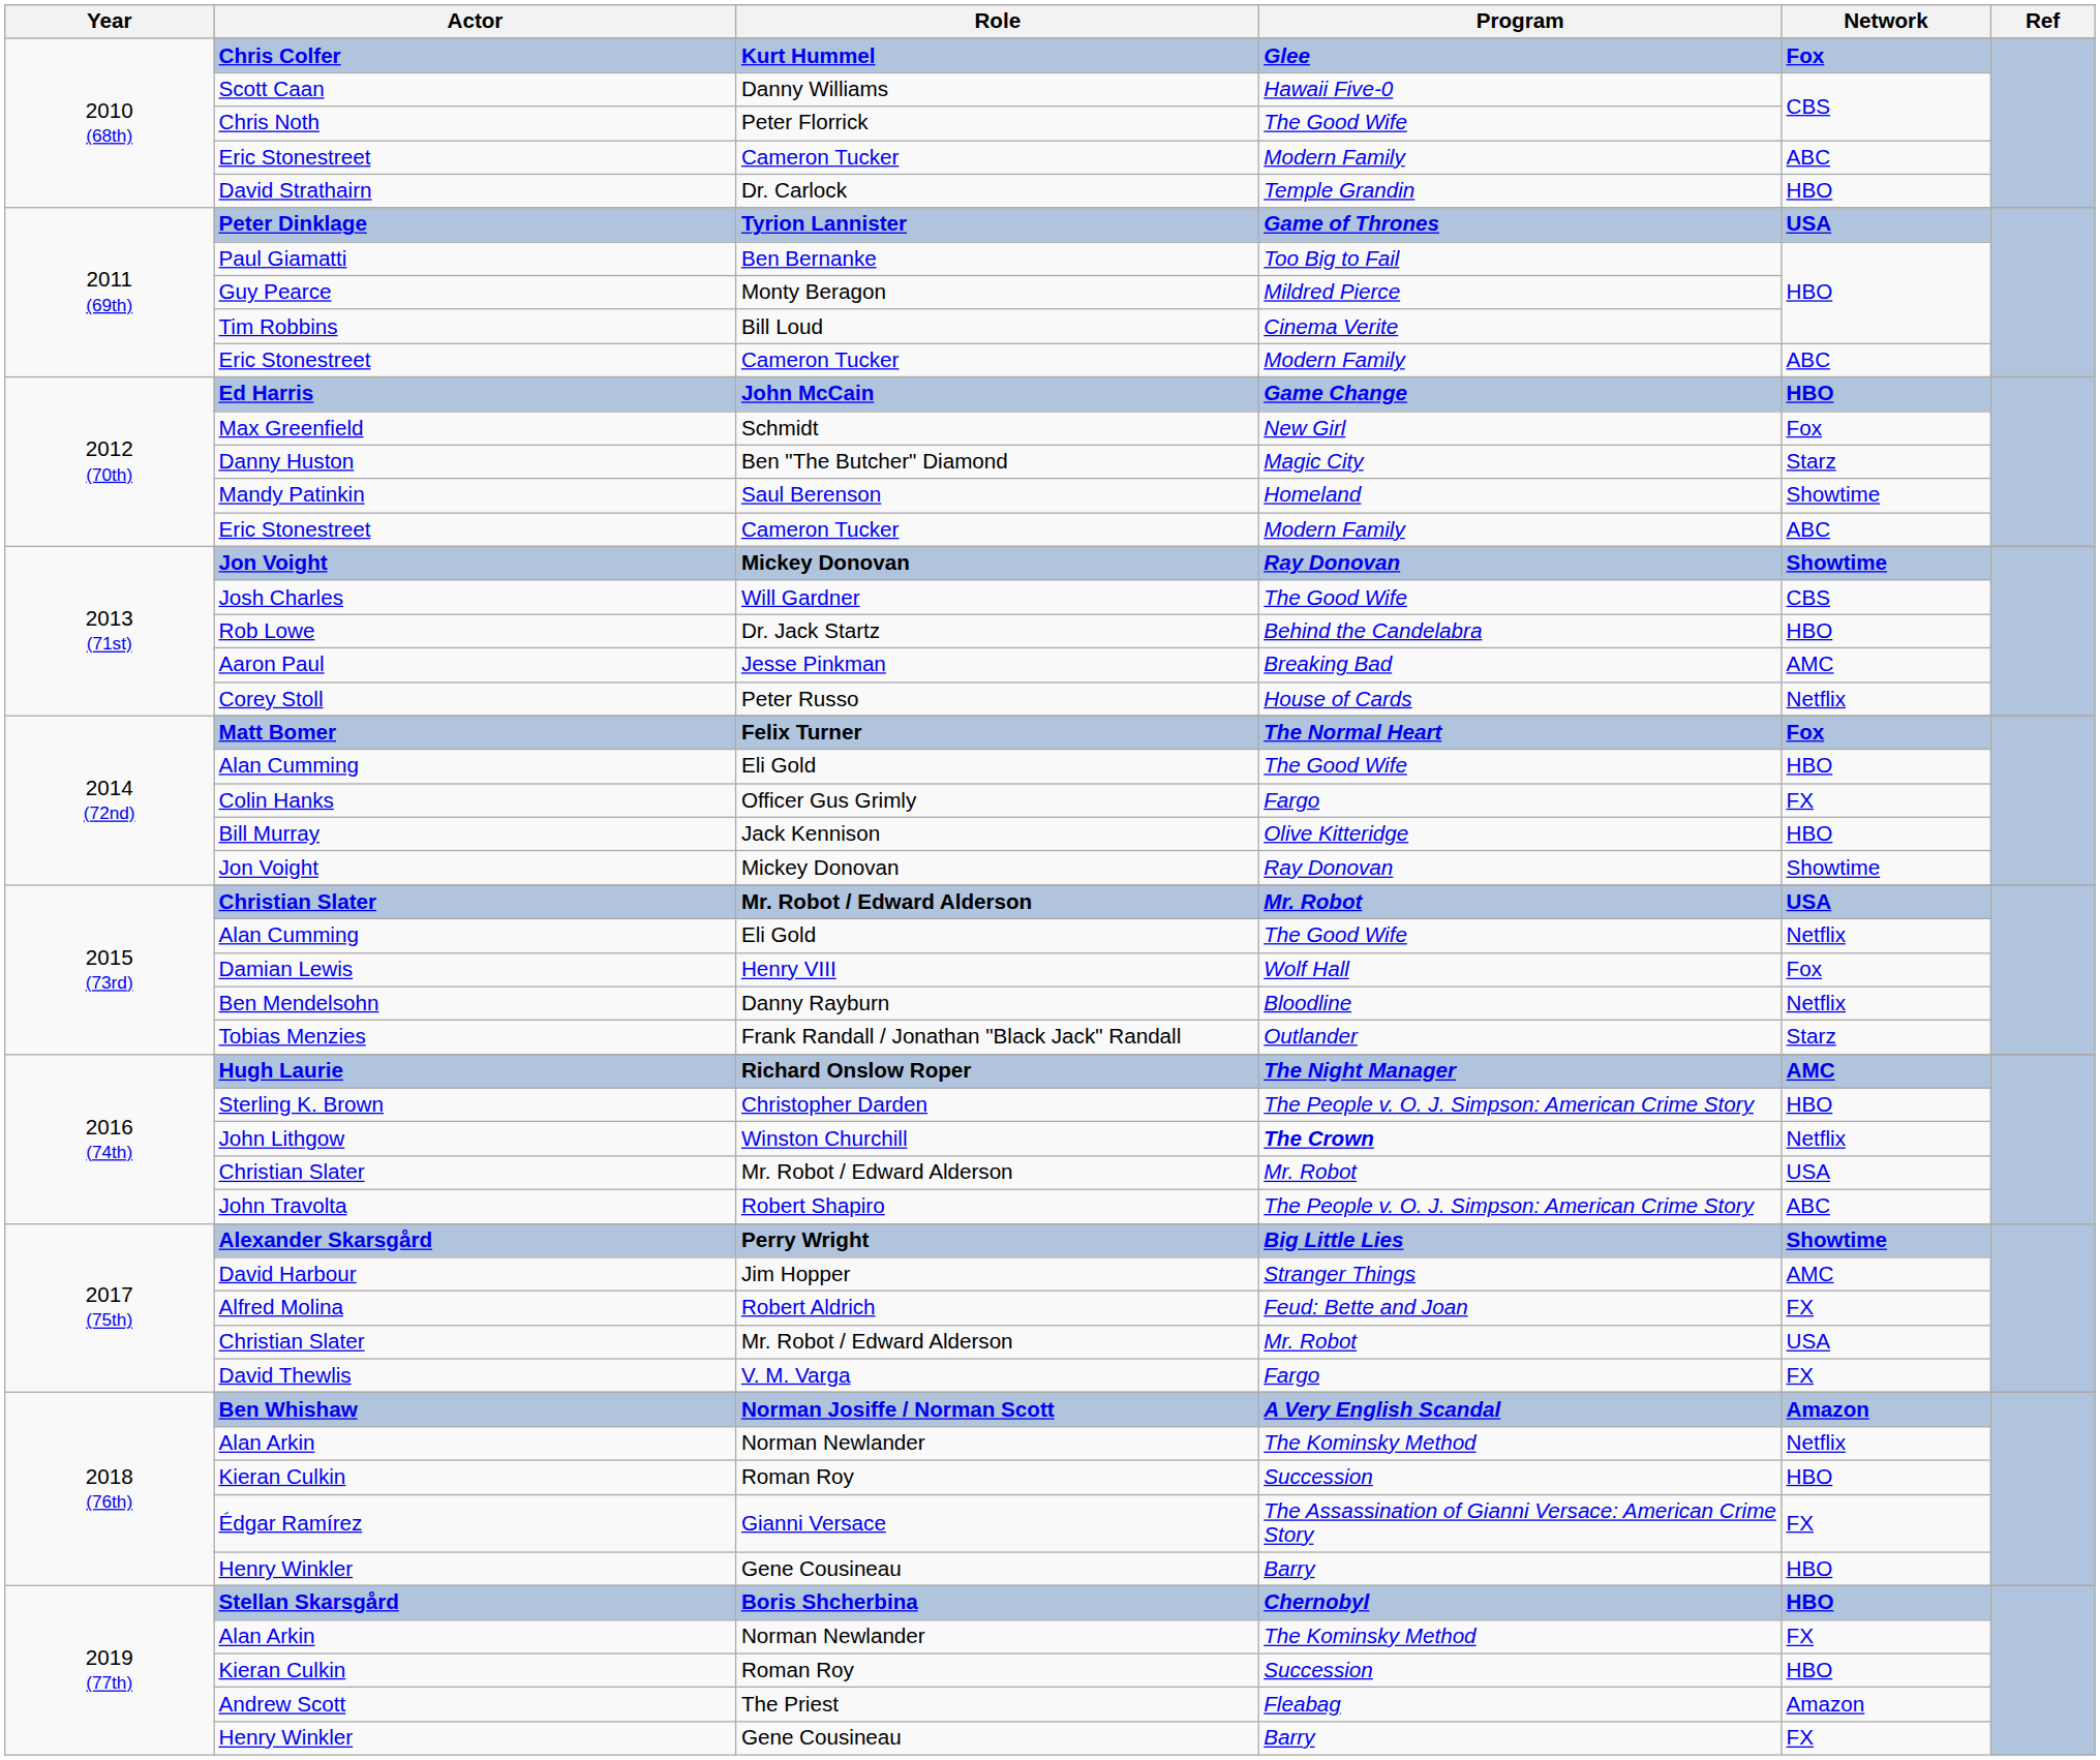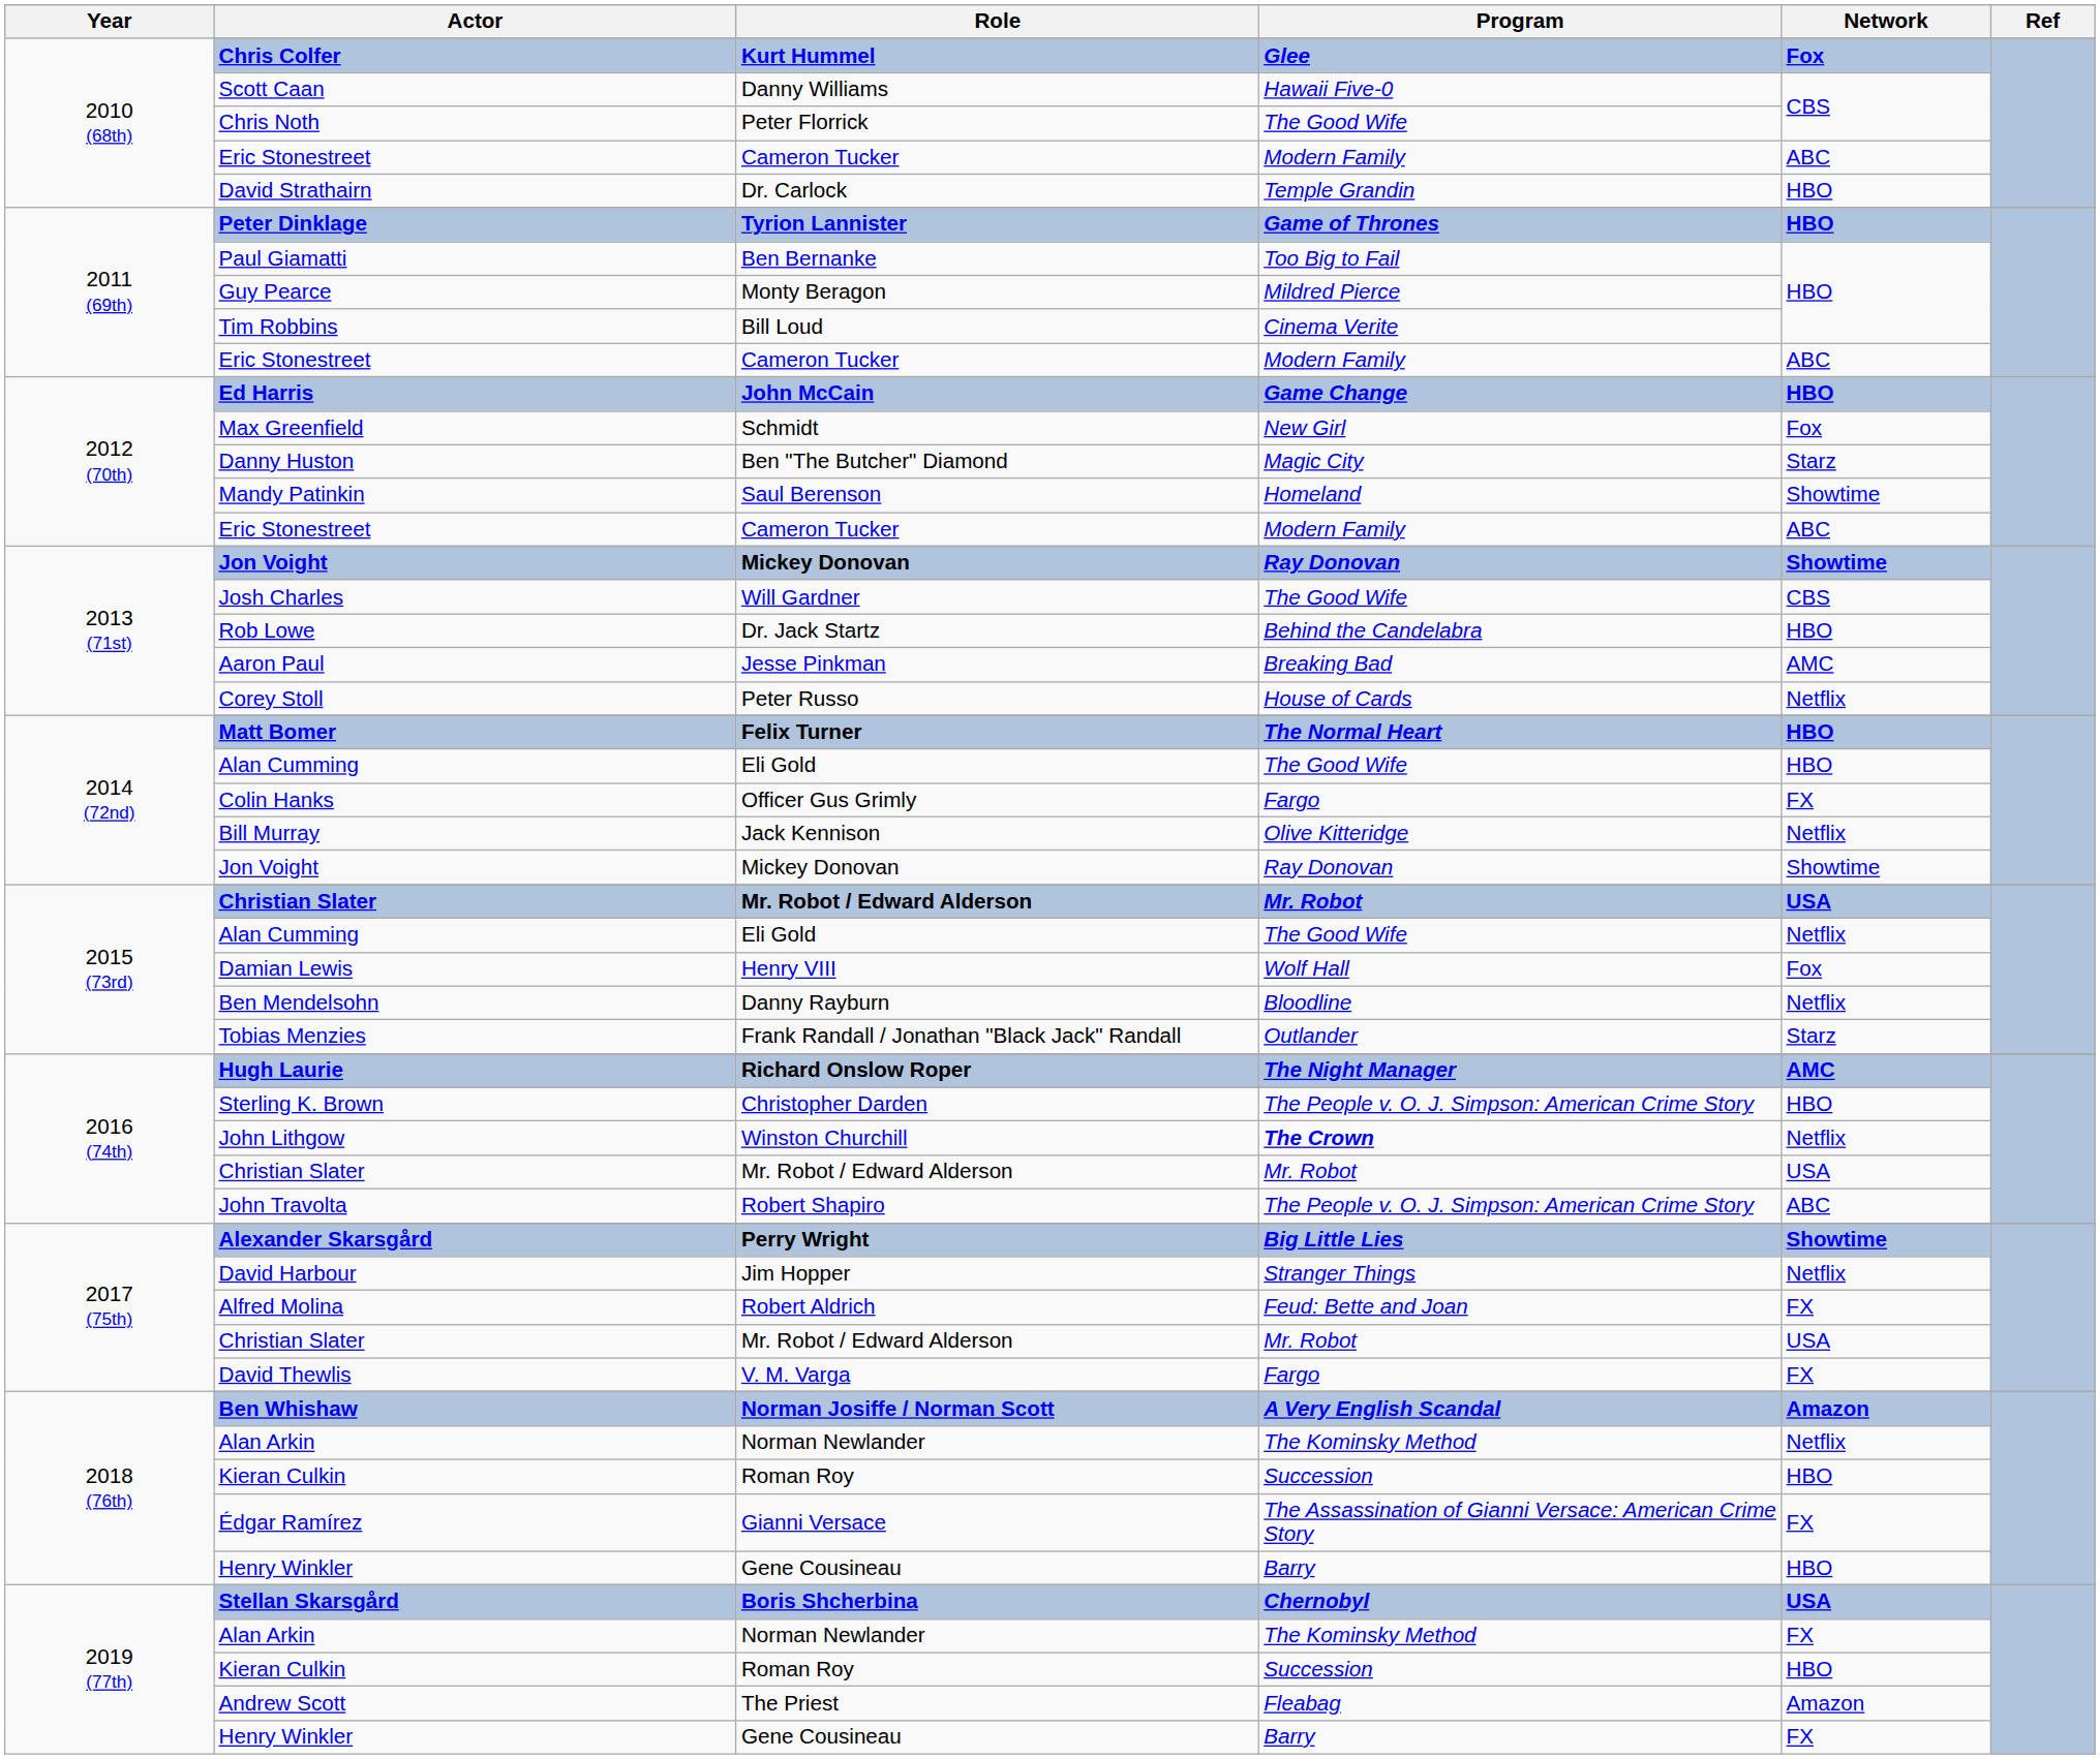 <table class="wikitable" style="text-align: left">
 <tr style="background:#bebebe;">
 <th style="width:10%;">Year</th>
 <th style="width:25%;">Actor</th>
 <th style="width:25%;">Role</th>
 <th style="width:25%;">Program</th>
 <th style="width:10%;">Network</th>
 <th style="width:5%;">Ref</th>
 </tr>
 <tr>
 <td rowspan="6" style="text-align:center;">2010 <br><small><a href='#'>(68th)</a></small></td>
 </tr>
 <tr style="background:#B0C4DE;">
 <td><strong><a href='#'>Chris Colfer</a> </strong></td>
 <td><strong><a href='#'>Kurt Hummel</a></strong></td>
 <td><em><a href='#'><strong>Glee</strong></a></em></td>
 <td><a href='#'><strong>Fox</strong></a></td>
 <td rowspan="5"></td>
 </tr>
 <tr>
 <td><a href='#'>Scott Caan</a></td>
 <td>Danny Williams</td>
 <td><em><a href='#'>Hawaii Five-0</a></em></td>
 <td rowspan="2"><a href='#'>CBS</a></td>
 </tr>
 <tr>
 <td><a href='#'>Chris Noth</a></td>
 <td>Peter Florrick</td>
 <td><em><a href='#'>The Good Wife</a></em></td>
 </tr>
 <tr>
 <td><a href='#'>Eric Stonestreet</a></td>
 <td><a href='#'>Cameron Tucker</a></td>
 <td><em><a href='#'>Modern Family</a></em></td>
 <td><a href='#'>ABC</a></td>
 </tr>
 <tr>
 <td><a href='#'>David Strathairn</a></td>
 <td>Dr. Carlock</td>
 <td><em><a href='#'>Temple Grandin</a></em></td>
 <td><a href='#'>HBO</a></td>
 </tr>
 <tr>
 <td rowspan="6" style="text-align:center;">2011 <br><small><a href='#'>(69th)</a></small></td>
 </tr>
 <tr style="background:#B0C4DE;">
 <td><strong><a href='#'>Peter Dinklage</a> </strong></td>
 <td><strong><a href='#'>Tyrion Lannister</a></strong></td>
 <td><strong><em><a href='#'>Game of Thrones</a></em></strong></td>
-<td><a href='#'><strong>USA</strong></a></td>
+<td><strong><a href='#'>HBO</a></strong></td>
 <td rowspan="5"></td>
 </tr>
 <tr>
 <td><a href='#'>Paul Giamatti</a></td>
 <td><a href='#'>Ben Bernanke</a></td>
 <td><em><a href='#'>Too Big to Fail</a></em></td>
 <td rowspan="3"><a href='#'>HBO</a></td>
 </tr>
 <tr>
 <td><a href='#'>Guy Pearce</a></td>
 <td>Monty Beragon</td>
 <td><em><a href='#'>Mildred Pierce</a></em></td>
 </tr>
 <tr>
 <td><a href='#'>Tim Robbins</a></td>
 <td>Bill Loud</td>
 <td><em><a href='#'>Cinema Verite</a></em></td>
 </tr>
 <tr>
 <td><a href='#'>Eric Stonestreet</a></td>
 <td><a href='#'>Cameron Tucker</a></td>
 <td><em><a href='#'>Modern Family</a></em></td>
 <td><a href='#'>ABC</a></td>
 </tr>
 <tr>
 <td rowspan="6" style="text-align:center;">2012 <br><small><a href='#'>(70th)</a></small></td>
 </tr>
 <tr style="background:#B0C4DE;">
 <td><strong><a href='#'>Ed Harris</a> </strong></td>
 <td><strong><a href='#'>John McCain</a></strong></td>
 <td><em><a href='#'><strong>Game Change</strong></a></em></td>
 <td><strong><a href='#'>HBO</a></strong></td>
 <td rowspan="5"></td>
 </tr>
 <tr>
 <td><a href='#'>Max Greenfield</a></td>
 <td>Schmidt</td>
 <td><em><a href='#'>New Girl</a></em></td>
 <td><a href='#'>Fox</a></td>
 </tr>
 <tr>
 <td><a href='#'>Danny Huston</a></td>
 <td>Ben "The Butcher" Diamond</td>
 <td><em><a href='#'>Magic City</a></em></td>
 <td><a href='#'>Starz</a></td>
 </tr>
 <tr>
 <td><a href='#'>Mandy Patinkin</a></td>
 <td><a href='#'>Saul Berenson</a></td>
 <td><em><a href='#'>Homeland</a></em></td>
 <td><a href='#'>Showtime</a></td>
 </tr>
 <tr>
 <td><a href='#'>Eric Stonestreet</a></td>
 <td><a href='#'>Cameron Tucker</a></td>
 <td><em><a href='#'>Modern Family</a></em></td>
 <td><a href='#'>ABC</a></td>
 </tr>
 <tr>
 <td rowspan="6" style="text-align:center;">2013 <br><small><a href='#'>(71st)</a></small></td>
 </tr>
 <tr style="background:#B0C4DE;">
 <td><strong><a href='#'>Jon Voight</a> </strong></td>
 <td><strong>Mickey Donovan</strong></td>
 <td><strong><em><a href='#'>Ray Donovan</a></em></strong></td>
 <td><a href='#'><strong>Showtime</strong></a></td>
 <td rowspan="5"></td>
 </tr>
 <tr>
 <td><a href='#'>Josh Charles</a></td>
 <td><a href='#'>Will Gardner</a></td>
 <td><em><a href='#'>The Good Wife</a></em></td>
 <td><a href='#'>CBS</a></td>
 </tr>
 <tr>
 <td><a href='#'>Rob Lowe</a></td>
 <td>Dr. Jack Startz</td>
 <td><em><a href='#'>Behind the Candelabra</a></em></td>
 <td><a href='#'>HBO</a></td>
 </tr>
 <tr>
 <td><a href='#'>Aaron Paul</a></td>
 <td><a href='#'>Jesse Pinkman</a></td>
 <td><em><a href='#'>Breaking Bad</a></em></td>
 <td><a href='#'>AMC</a></td>
 </tr>
 <tr>
 <td><a href='#'>Corey Stoll</a></td>
 <td>Peter Russo</td>
 <td><em><a href='#'>House of Cards</a></em></td>
 <td><a href='#'>Netflix</a></td>
 </tr>
 <tr>
 <td rowspan="6" style="text-align:center;">2014 <br><small><a href='#'>(72nd)</a></small></td>
 </tr>
 <tr style="background:#B0C4DE;">
 <td><strong><a href='#'>Matt Bomer</a> </strong></td>
 <td><strong>Felix Turner</strong></td>
 <td><em><a href='#'><strong>The Normal Heart</strong></a></em></td>
-<td><a href='#'><strong>Fox</strong></a></td>
+<td><strong><a href='#'>HBO</a></strong></td>
 <td rowspan="5"></td>
 </tr>
 <tr>
 <td><a href='#'>Alan Cumming</a></td>
 <td>Eli Gold</td>
 <td><em><a href='#'>The Good Wife</a></em></td>
 <td><a href='#'>HBO</a></td>
 </tr>
 <tr>
 <td><a href='#'>Colin Hanks</a></td>
 <td>Officer Gus Grimly</td>
 <td><em><a href='#'>Fargo</a></em></td>
 <td><a href='#'>FX</a></td>
 </tr>
 <tr>
 <td><a href='#'>Bill Murray</a></td>
 <td>Jack Kennison</td>
 <td><em><a href='#'>Olive Kitteridge</a></em></td>
-<td><a href='#'>HBO</a></td>
+<td><a href='#'>Netflix</a></td>
 </tr>
 <tr>
 <td><a href='#'>Jon Voight</a></td>
 <td>Mickey Donovan</td>
 <td><em><a href='#'>Ray Donovan</a></em></td>
 <td><a href='#'>Showtime</a></td>
 </tr>
 <tr>
 <td rowspan="6" style="text-align:center;">2015 <br><small><a href='#'>(73rd)</a></small></td>
 </tr>
 <tr style="background:#B0C4DE;">
 <td><strong><a href='#'>Christian Slater</a> </strong></td>
 <td><strong>Mr. Robot / Edward Alderson</strong></td>
 <td><strong><em><a href='#'>Mr. Robot</a></em></strong></td>
 <td><a href='#'><strong>USA</strong></a></td>
 <td rowspan="5"></td>
 </tr>
 <tr>
 <td><a href='#'>Alan Cumming</a></td>
 <td>Eli Gold</td>
 <td><em><a href='#'>The Good Wife</a></em></td>
 <td><a href='#'>Netflix</a></td>
 </tr>
 <tr>
 <td><a href='#'>Damian Lewis</a></td>
 <td><a href='#'>Henry VIII</a></td>
 <td><em><a href='#'>Wolf Hall</a></em></td>
 <td><a href='#'>Fox</a></td>
 </tr>
 <tr>
 <td><a href='#'>Ben Mendelsohn</a></td>
 <td>Danny Rayburn</td>
 <td><em><a href='#'>Bloodline</a></em></td>
 <td><a href='#'>Netflix</a></td>
 </tr>
 <tr>
 <td><a href='#'>Tobias Menzies</a></td>
 <td>Frank Randall / Jonathan "Black Jack" Randall</td>
 <td><em><a href='#'>Outlander</a></em></td>
 <td><a href='#'>Starz</a></td>
 </tr>
 <tr>
 <td rowspan="6" style="text-align:center;">2016 <br><small><a href='#'>(74th)</a></small></td>
 </tr>
 <tr style="background:#B0C4DE;">
 <td><strong><a href='#'>Hugh Laurie</a> </strong></td>
 <td><strong>Richard Onslow Roper</strong></td>
 <td><em><a href='#'><strong>The Night Manager</strong></a></em></td>
 <td><a href='#'><strong>AMC</strong></a></td>
 <td rowspan="5"></td>
 </tr>
 <tr>
 <td><a href='#'>Sterling K. Brown</a></td>
 <td><a href='#'>Christopher Darden</a></td>
 <td><em><a href='#'>The People v. O. J. Simpson: American Crime Story</a></em></td>
 <td><a href='#'>HBO</a></td>
 </tr>
 <tr>
 <td><a href='#'>John Lithgow</a></td>
 <td><a href='#'>Winston Churchill</a></td>
 <td><strong><em><a href='#'>The Crown</a></em></strong></td>
 <td><a href='#'>Netflix</a></td>
 </tr>
 <tr>
 <td><a href='#'>Christian Slater</a></td>
 <td>Mr. Robot / Edward Alderson</td>
 <td><em><a href='#'>Mr. Robot</a></em></td>
 <td><a href='#'>USA</a></td>
 </tr>
 <tr>
 <td><a href='#'>John Travolta</a></td>
 <td><a href='#'>Robert Shapiro</a></td>
 <td><em><a href='#'>The People v. O. J. Simpson: American Crime Story</a></em></td>
 <td><a href='#'>ABC</a></td>
 </tr>
 <tr>
 <td rowspan="6" style="text-align:center;">2017 <br><small><a href='#'>(75th)</a></small></td>
 </tr>
 <tr style="background:#B0C4DE;">
 <td><strong><a href='#'>Alexander Skarsgård</a> </strong></td>
 <td><strong>Perry Wright</strong></td>
 <td><strong><em><a href='#'>Big Little Lies</a></em></strong></td>
 <td><a href='#'><strong>Showtime</strong></a></td>
 <td rowspan="5" style="background:#B0C4DE;"></td>
 </tr>
 <tr>
 <td><a href='#'>David Harbour</a></td>
 <td>Jim Hopper</td>
 <td><em><a href='#'>Stranger Things</a></em></td>
-<td><a href='#'>AMC</a></td>
+<td><a href='#'>Netflix</a></td>
 </tr>
 <tr>
 <td><a href='#'>Alfred Molina</a></td>
 <td><a href='#'>Robert Aldrich</a></td>
 <td><em><a href='#'>Feud: Bette and Joan</a></em></td>
 <td><a href='#'>FX</a></td>
 </tr>
 <tr>
 <td><a href='#'>Christian Slater</a></td>
 <td>Mr. Robot / Edward Alderson</td>
 <td><em><a href='#'>Mr. Robot</a></em></td>
 <td><a href='#'>USA</a></td>
 </tr>
 <tr>
 <td><a href='#'>David Thewlis</a></td>
 <td><a href='#'>V. M. Varga</a></td>
 <td><em><a href='#'>Fargo</a></em></td>
 <td><a href='#'>FX</a></td>
 </tr>
 <tr>
 <td rowspan="6" style="text-align:center;">2018 <br><small><a href='#'>(76th)</a></small></td>
 </tr>
 <tr style="background:#B0C4DE;">
 <td><strong><a href='#'>Ben Whishaw</a> </strong></td>
 <td><strong><a href='#'>Norman Josiffe / Norman Scott</a></strong></td>
 <td><strong><em><a href='#'>A Very English Scandal</a></em></strong></td>
 <td><strong><a href='#'>Amazon</a></strong></td>
 <td rowspan="5" style="background:#B0C4DE;"></td>
 </tr>
 <tr>
 <td><a href='#'>Alan Arkin</a></td>
 <td>Norman Newlander</td>
 <td><em><a href='#'>The Kominsky Method</a></em></td>
 <td><a href='#'>Netflix</a></td>
 </tr>
 <tr>
 <td><a href='#'>Kieran Culkin</a></td>
 <td>Roman Roy</td>
 <td><em><a href='#'>Succession</a></em></td>
 <td><a href='#'>HBO</a></td>
 </tr>
 <tr>
 <td><a href='#'>Édgar Ramírez</a></td>
 <td><a href='#'>Gianni Versace</a></td>
 <td><em><a href='#'>The Assassination of Gianni Versace: American Crime Story</a></em></td>
 <td><a href='#'>FX</a></td>
 </tr>
 <tr>
 <td><a href='#'>Henry Winkler</a></td>
 <td>Gene Cousineau</td>
 <td><em><a href='#'>Barry</a></em></td>
 <td><a href='#'>HBO</a></td>
 </tr>
 <tr>
 <td rowspan="6" style="text-align:center;">2019 <br><small><a href='#'>(77th)</a></small></td>
 </tr>
 <tr style="background:#B0C4DE;">
 <td><strong><a href='#'>Stellan Skarsgård</a> </strong></td>
 <td><strong><a href='#'>Boris Shcherbina</a></strong></td>
 <td><strong><em><a href='#'>Chernobyl</a></em></strong></td>
-<td><strong><a href='#'>HBO</a></strong></td>
+<td><a href='#'><strong>USA</strong></a></td>
 <td rowspan="5" style="background:B0C4DE;"></td>
 </tr>
 <tr>
 <td><a href='#'>Alan Arkin</a></td>
 <td>Norman Newlander</td>
 <td><em><a href='#'>The Kominsky Method</a></em></td>
 <td><a href='#'>FX</a></td>
 </tr>
 <tr>
 <td><a href='#'>Kieran Culkin</a></td>
 <td>Roman Roy</td>
 <td><em><a href='#'>Succession</a></em></td>
 <td><a href='#'>HBO</a></td>
 </tr>
 <tr>
 <td><a href='#'>Andrew Scott</a></td>
 <td>The Priest</td>
 <td><em><a href='#'>Fleabag</a></em></td>
 <td><a href='#'>Amazon</a></td>
 </tr>
 <tr>
 <td><a href='#'>Henry Winkler</a></td>
 <td>Gene Cousineau</td>
 <td><em><a href='#'>Barry</a></em></td>
 <td><a href='#'>FX</a></td>
 </tr>
 </table>
